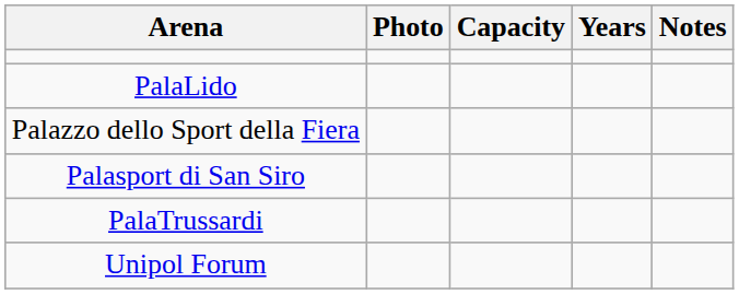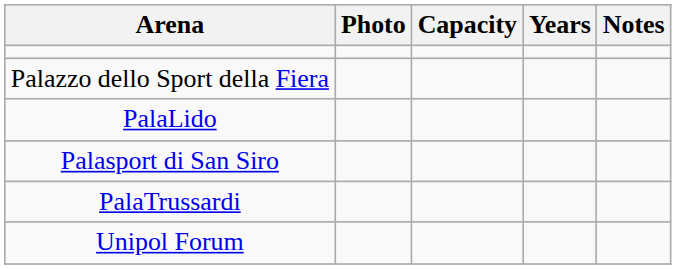 <table class=wikitable style=text-align:center>
 <tr>
 <th>Arena</th>
 <th>Photo</th>
 <th>Capacity</th>
 <th>Years</th>
 <th>Notes</th>
 </tr>
 <tr>
 <td></td>
 <td></td>
 <td></td>
 <td></td>
 <td></td>
 </tr>
 <tr>
-<td><a href='#'>PalaLido</a></td>
+<td>Palazzo dello Sport della <a href='#'>Fiera</a></td>
 <td></td>
 <td></td>
 <td></td>
 <td></td>
 </tr>
 <tr>
-<td>Palazzo dello Sport della <a href='#'>Fiera</a></td>
+<td><a href='#'>PalaLido</a></td>
 <td></td>
 <td></td>
 <td></td>
 <td></td>
 </tr>
 <tr>
 <td><a href='#'>Palasport di San Siro</a></td>
 <td></td>
 <td></td>
 <td></td>
 <td></td>
 </tr>
 <tr>
 <td><a href='#'>PalaTrussardi</a></td>
 <td></td>
 <td></td>
 <td></td>
 <td></td>
 </tr>
 <tr>
 <td><a href='#'>Unipol Forum</a></td>
 <td></td>
 <td></td>
 <td></td>
 <td></td>
 </tr>
 </table>
